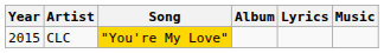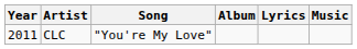 <table class="wikitable">
 <tr>
 <th scope="col">Year</th>
 <th scope="col">Artist</th>
 <th>Song</th>
 <th>Album</th>
 <th>Lyrics</th>
 <th>Music</th>
 </tr>
 <tr>
-<td>2015</td>
+<td>2011</td>
 <td>CLC </td>
-<td style="background: gold;">"You're My Love"</td>
+<td>"You're My Love"</td>
 <td></td>
 <td></td>
 <td></td>
 </tr>
 </table>
